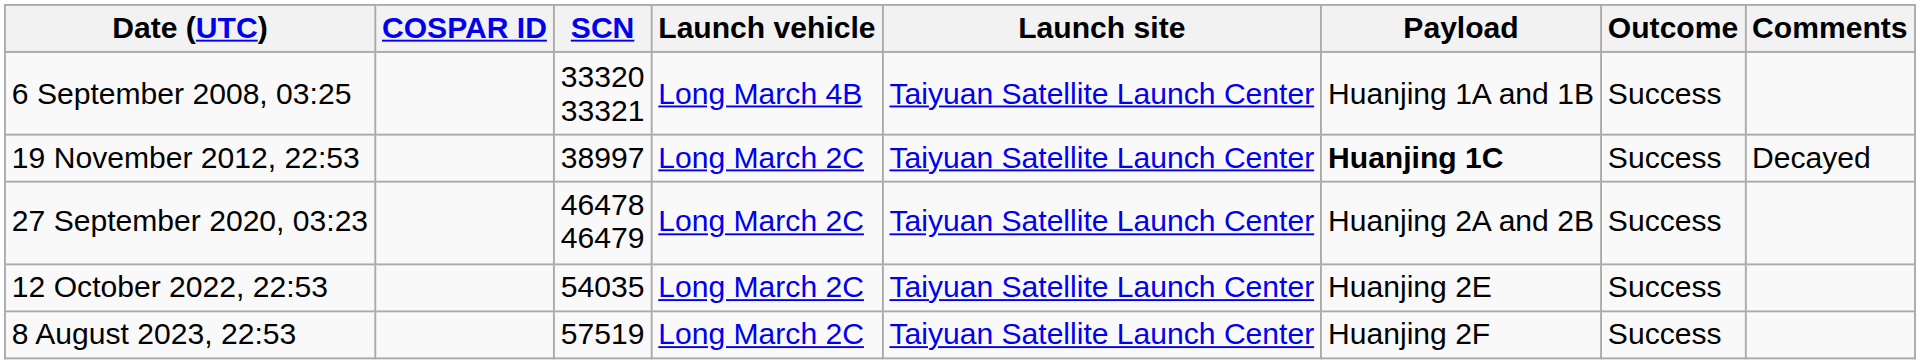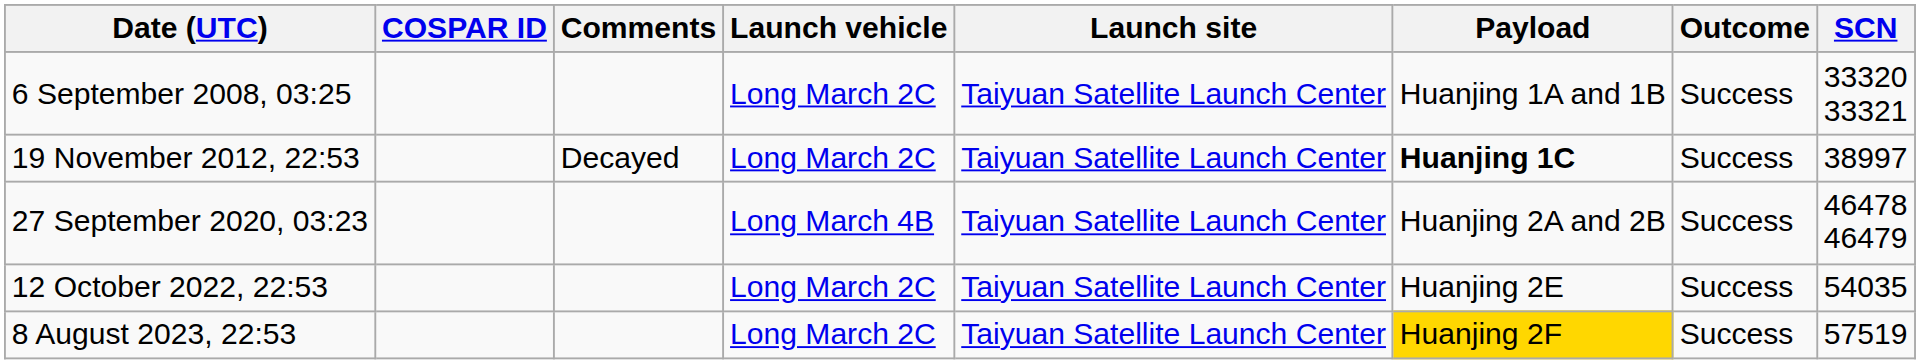 <table class=wikitable>
 <tr>
 <th>Date (<a href='#'>UTC</a>)</th>
 <th><a href='#'>COSPAR ID</a></th>
-<th><a href='#'>SCN</a></th>
+<th>Comments</th>
 <th>Launch vehicle</th>
 <th>Launch site</th>
 <th>Payload</th>
 <th>Outcome</th>
-<th>Comments</th>
+<th><a href='#'>SCN</a></th>
 </tr>
 <tr>
 <td>6 September 2008, 03:25</td>
 <td><br></td>
-<td>33320<br>33321</td>
-<td><a href='#'>Long March 4B</a></td>
+<td></td>
+<td><a href='#'>Long March 2C</a></td>
 <td><a href='#'>Taiyuan Satellite Launch Center</a></td>
 <td>Huanjing 1A and 1B</td>
 <td>Success</td>
-<td></td>
+<td>33320<br>33321</td>
 </tr>
 <tr>
 <td>19 November 2012, 22:53</td>
 <td></td>
-<td>38997</td>
+<td>Decayed</td>
 <td><a href='#'>Long March 2C</a></td>
 <td><a href='#'>Taiyuan Satellite Launch Center</a></td>
 <td><strong>Huanjing 1C</strong></td>
 <td>Success</td>
-<td>Decayed</td>
+<td>38997</td>
 </tr>
 <tr>
 <td>27 September 2020, 03:23</td>
 <td><br></td>
-<td>46478<br>46479</td>
-<td><a href='#'>Long March 2C</a></td>
+<td></td>
+<td><a href='#'>Long March 4B</a></td>
 <td><a href='#'>Taiyuan Satellite Launch Center</a></td>
 <td>Huanjing 2A and 2B</td>
 <td>Success</td>
-<td></td>
+<td>46478<br>46479</td>
 </tr>
 <tr>
 <td>12 October 2022, 22:53</td>
 <td></td>
-<td>54035</td>
+<td></td>
 <td><a href='#'>Long March 2C</a></td>
 <td><a href='#'>Taiyuan Satellite Launch Center</a></td>
 <td>Huanjing 2E</td>
 <td>Success</td>
-<td></td>
+<td>54035</td>
 </tr>
 <tr>
 <td>8 August 2023, 22:53</td>
 <td></td>
-<td>57519</td>
+<td></td>
 <td><a href='#'>Long March 2C</a></td>
 <td><a href='#'>Taiyuan Satellite Launch Center</a></td>
-<td>Huanjing 2F</td>
+<td style="background: gold;">Huanjing 2F</td>
 <td>Success</td>
-<td></td>
+<td>57519</td>
 </tr>
 </table>
